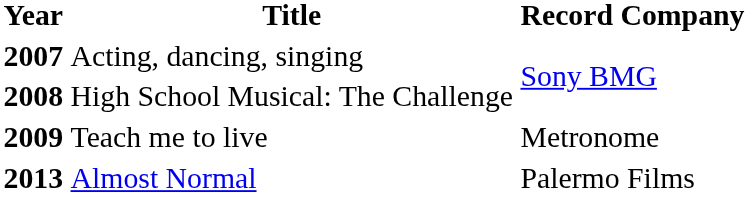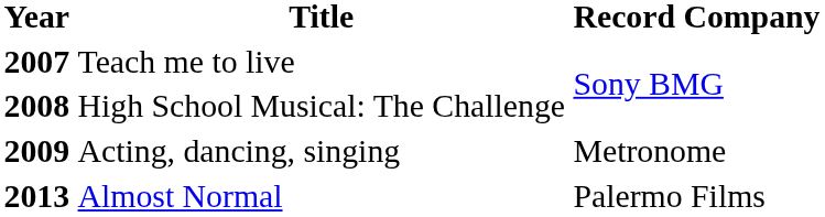 <table>
 <tr>
 <th>Year</th>
 <th>Title</th>
 <th>Record Company</th>
 </tr>
 <tr>
 <th>2007</th>
-<td>Acting, dancing, singing</td>
+<td>Teach me to live</td>
 <td rowspan="2"><a href='#'>Sony BMG</a></td>
 </tr>
 <tr>
 <th>2008</th>
 <td>High School Musical: The Challenge</td>
 </tr>
 <tr>
 <th>2009</th>
-<td>Teach me to live</td>
+<td>Acting, dancing, singing</td>
 <td>Metronome</td>
 </tr>
 <tr>
 <th>2013</th>
 <td><a href='#'>Almost Normal</a></td>
 <td>Palermo Films</td>
 </tr>
 </table>
